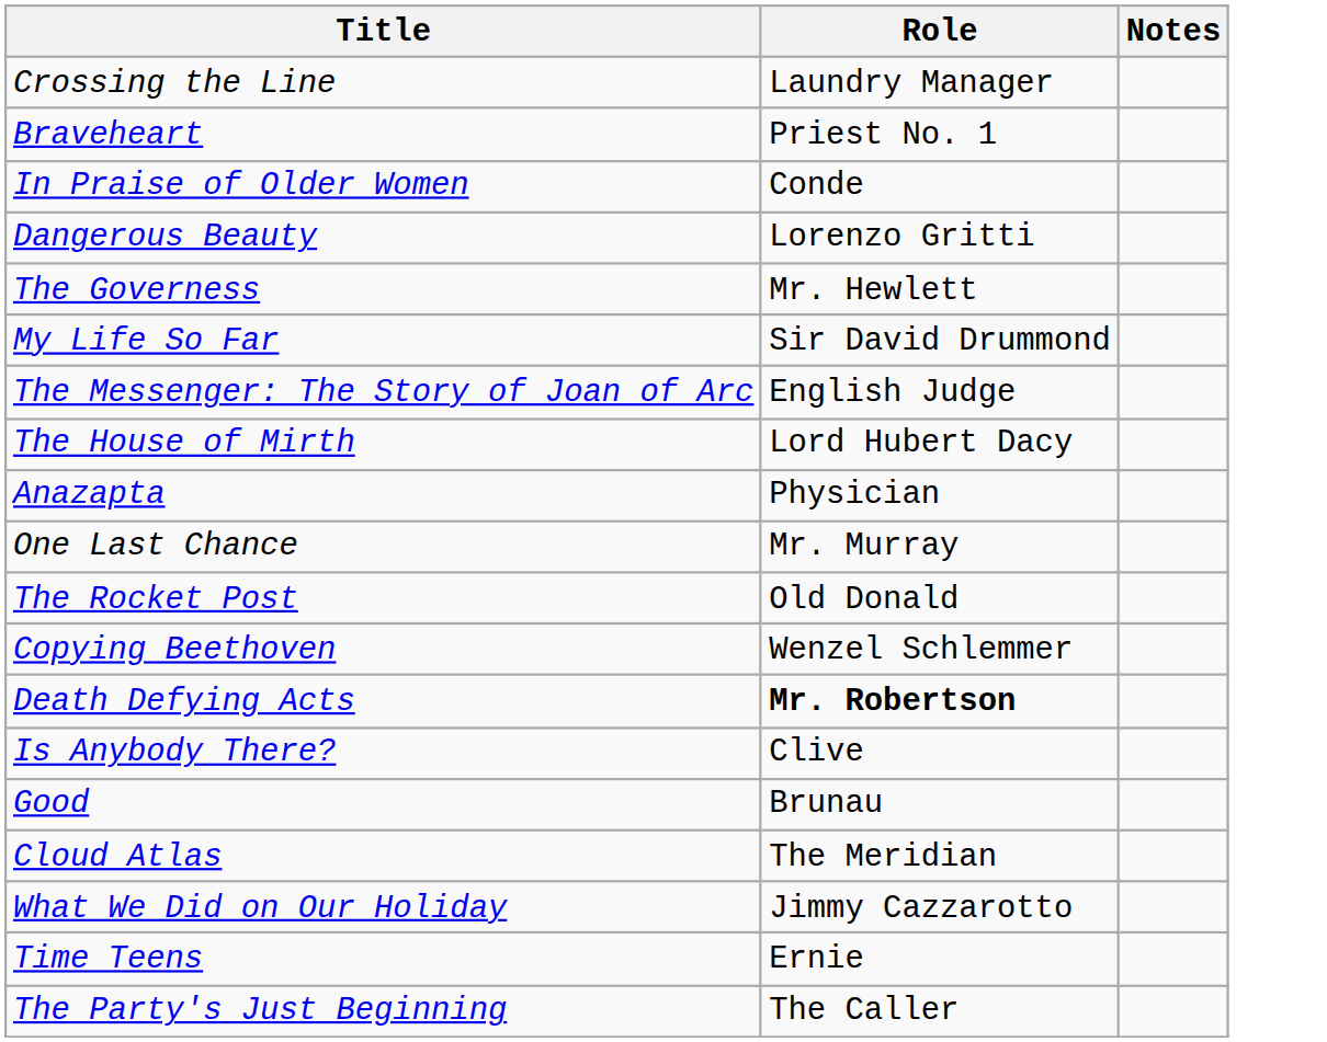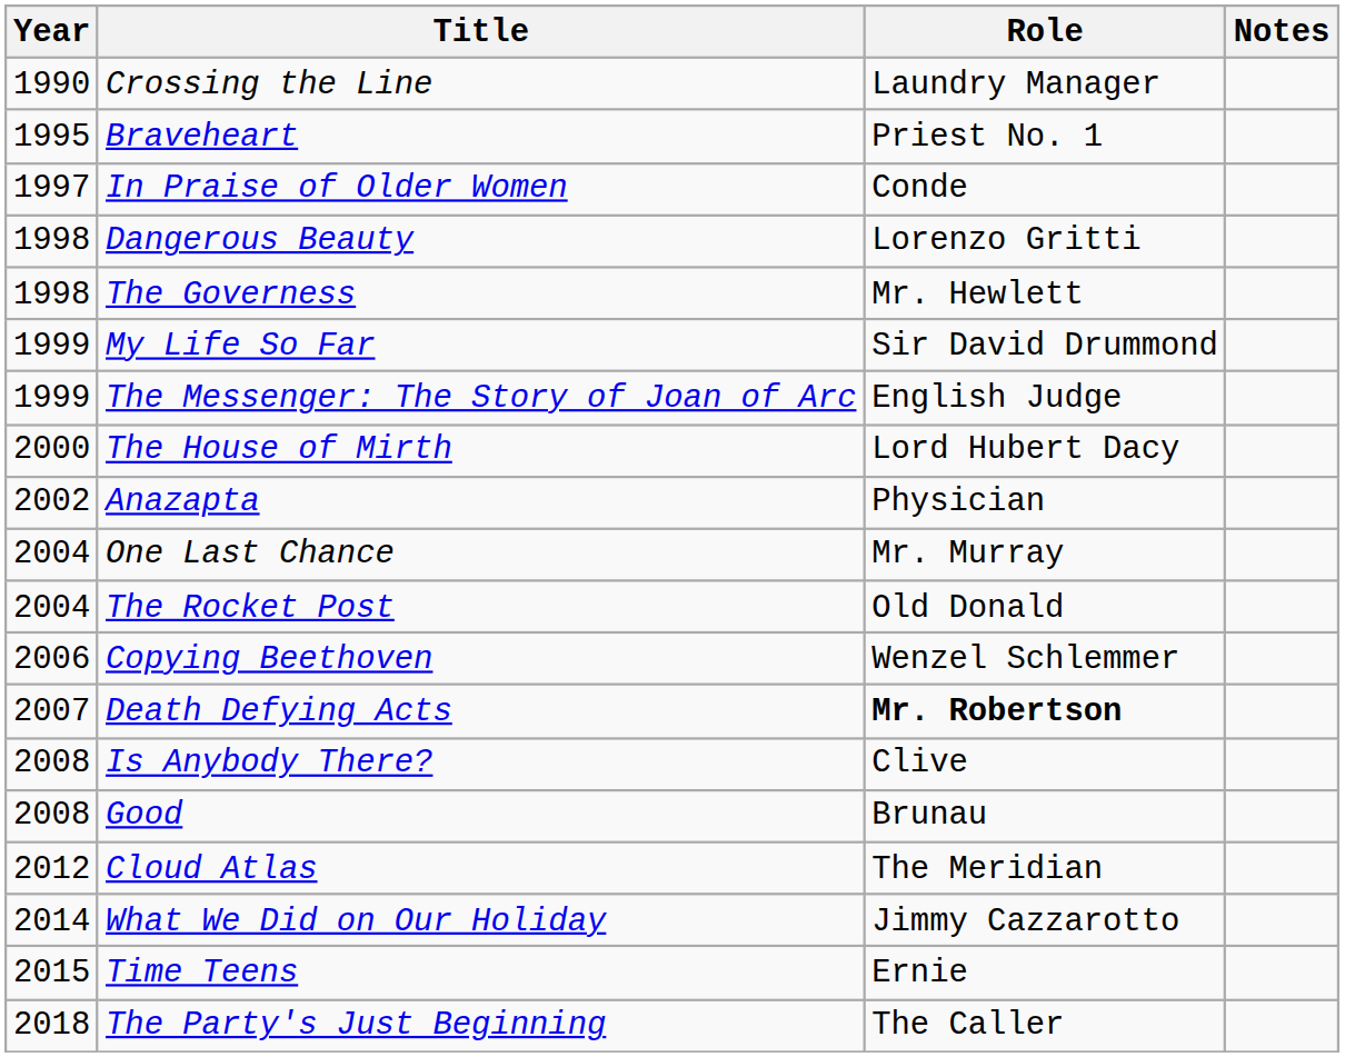 <table class="wikitable sortable">
 <tr>
+<th>Year</th>
 <th>Title</th>
 <th>Role</th>
 <th>Notes</th>
 </tr>
 <tr>
+<td>1990</td>
 <td><em>Crossing the Line</em></td>
 <td>Laundry Manager</td>
 <td></td>
 </tr>
 <tr>
+<td>1995</td>
 <td><em><a href='#'>Braveheart</a></em></td>
 <td>Priest No. 1</td>
 <td></td>
 </tr>
 <tr>
+<td>1997</td>
 <td><a href='#'><em>In Praise of Older Women</em></a></td>
 <td>Conde</td>
 <td></td>
 </tr>
 <tr>
+<td>1998</td>
 <td><em><a href='#'>Dangerous Beauty</a></em></td>
 <td>Lorenzo Gritti</td>
 <td></td>
 </tr>
 <tr>
+<td>1998</td>
 <td><em><a href='#'>The Governess</a></em></td>
 <td>Mr. Hewlett</td>
 <td></td>
 </tr>
 <tr>
+<td>1999</td>
 <td><em><a href='#'>My Life So Far</a></em></td>
 <td>Sir David Drummond</td>
 <td></td>
 </tr>
 <tr>
+<td>1999</td>
 <td><em><a href='#'>The Messenger: The Story of Joan of Arc</a></em></td>
 <td>English Judge</td>
 <td></td>
 </tr>
 <tr>
+<td>2000</td>
 <td><a href='#'><em>The House of Mirth</em></a></td>
 <td>Lord Hubert Dacy</td>
 <td></td>
 </tr>
 <tr>
+<td>2002</td>
 <td><em><a href='#'>Anazapta</a></em></td>
 <td>Physician</td>
 <td></td>
 </tr>
 <tr>
+<td>2004</td>
 <td><em>One Last Chance</em></td>
 <td>Mr. Murray</td>
 <td></td>
 </tr>
 <tr>
+<td>2004</td>
 <td><em><a href='#'>The Rocket Post</a></em></td>
 <td>Old Donald</td>
 <td></td>
 </tr>
 <tr>
+<td>2006</td>
 <td><em><a href='#'>Copying Beethoven</a></em></td>
 <td>Wenzel Schlemmer</td>
 <td></td>
 </tr>
 <tr>
+<td>2007</td>
 <td><em><a href='#'>Death Defying Acts</a></em></td>
 <td><strong>Mr. Robertson</strong></td>
 <td></td>
 </tr>
 <tr>
+<td>2008</td>
 <td><em><a href='#'>Is Anybody There?</a></em></td>
 <td>Clive</td>
 <td></td>
 </tr>
 <tr>
+<td>2008</td>
 <td><a href='#'><em>Good</em></a></td>
 <td>Brunau</td>
 <td></td>
 </tr>
 <tr>
+<td>2012</td>
 <td><a href='#'><em>Cloud Atlas</em></a></td>
 <td>The Meridian</td>
 <td></td>
 </tr>
 <tr>
+<td>2014</td>
 <td><em><a href='#'>What We Did on Our Holiday</a></em></td>
 <td>Jimmy Cazzarotto</td>
 <td></td>
 </tr>
 <tr>
+<td>2015</td>
 <td><em><a href='#'>Time Teens</a></em></td>
 <td>Ernie</td>
 <td></td>
 </tr>
 <tr>
+<td>2018</td>
 <td><em><a href='#'>The Party's Just Beginning</a></em></td>
 <td>The Caller</td>
 <td></td>
 </tr>
 </table>
